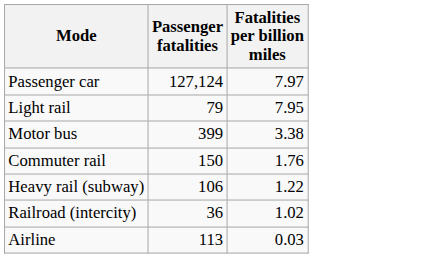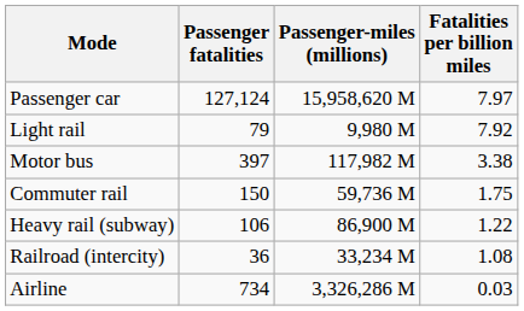 <table class="wikitable nowrap" style="text-align:right;">
 <tr style="text-align:center;"|>
 <th>Mode</th>
 <th>Passenger<br>fatalities</th>
+<th>Passenger-miles<br>(millions)</th>
 <th>Fatalities<br>per billion<br> miles</th>
 </tr>
 <tr>
 <td style="text-align:left;">Passenger car</td>
 <td>127,124</td>
+<td>15,958,620 M</td>
 <td>7.97</td>
 </tr>
 <tr>
 <td style="text-align:left;">Light rail</td>
 <td>79</td>
-<td>7.95</td>
+<td>9,980 M</td>
+<td>7.92</td>
 </tr>
 <tr>
 <td style="text-align:left;">Motor bus</td>
-<td>399</td>
+<td>397</td>
+<td>117,982 M</td>
 <td>3.38</td>
 </tr>
 <tr>
 <td style="text-align:left;">Commuter rail</td>
 <td>150</td>
-<td>1.76</td>
+<td>59,736 M</td>
+<td>1.75</td>
 </tr>
 <tr>
 <td style="text-align:left;">Heavy rail (subway)</td>
 <td>106</td>
+<td>86,900 M</td>
 <td>1.22</td>
 </tr>
 <tr>
 <td style="text-align:left;">Railroad (intercity)</td>
 <td>36</td>
-<td>1.02</td>
+<td>33,234 M</td>
+<td>1.08</td>
 </tr>
 <tr>
 <td style="text-align:left;">Airline</td>
-<td>113</td>
+<td>734</td>
+<td>3,326,286 M</td>
 <td>0.03</td>
 </tr>
 </table>
